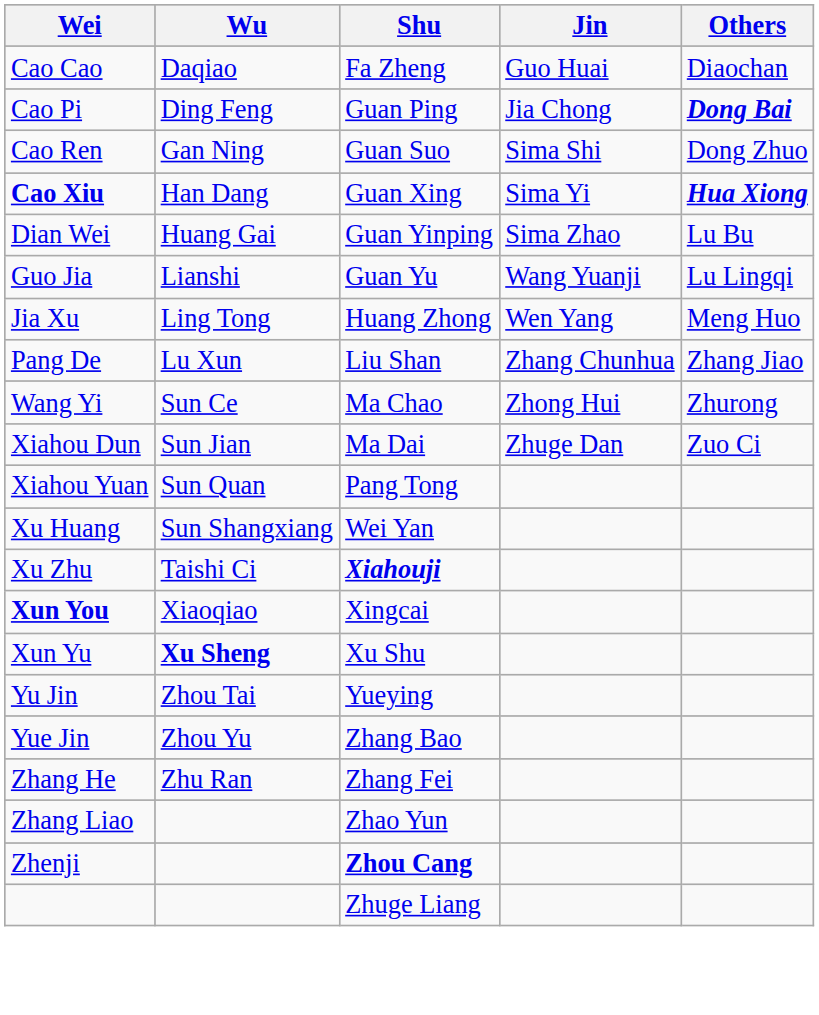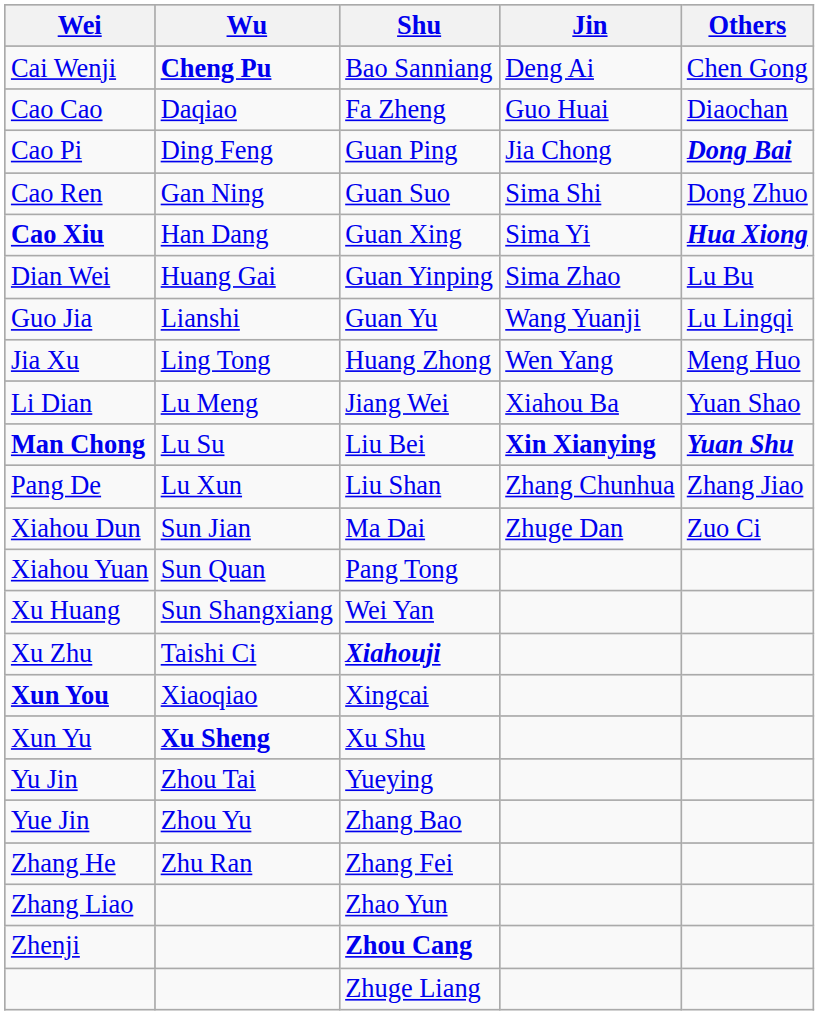 <table class="wikitable">
 <tr>
 <th><a href='#'>Wei</a></th>
 <th><a href='#'>Wu</a></th>
 <th><a href='#'>Shu</a></th>
 <th><a href='#'>Jin</a></th>
 <th><a href='#'>Others</a></th>
+</tr>
+<tr>
+<td><a href='#'>Cai Wenji</a></td>
+<td><strong><a href='#'>Cheng Pu</a></strong></td>
+<td><a href='#'>Bao Sanniang</a></td>
+<td><a href='#'>Deng Ai</a></td>
+<td><a href='#'>Chen Gong</a></td>
 </tr>
 <tr>
 <td><a href='#'>Cao Cao</a></td>
 <td><a href='#'>Daqiao</a></td>
 <td><a href='#'>Fa Zheng</a></td>
 <td><a href='#'>Guo Huai</a></td>
 <td><a href='#'>Diaochan</a></td>
 </tr>
 <tr>
 <td><a href='#'>Cao Pi</a></td>
 <td><a href='#'>Ding Feng</a></td>
 <td><a href='#'>Guan Ping</a></td>
 <td><a href='#'>Jia Chong</a></td>
 <td><strong><em><a href='#'>Dong Bai</a></em></strong></td>
 </tr>
 <tr>
 <td><a href='#'>Cao Ren</a></td>
 <td><a href='#'>Gan Ning</a></td>
 <td><a href='#'>Guan Suo</a></td>
 <td><a href='#'>Sima Shi</a></td>
 <td><a href='#'>Dong Zhuo</a></td>
 </tr>
 <tr>
 <td><strong><a href='#'>Cao Xiu</a></strong></td>
 <td><a href='#'>Han Dang</a></td>
 <td><a href='#'>Guan Xing</a></td>
 <td><a href='#'>Sima Yi</a></td>
 <td><strong><em><a href='#'>Hua Xiong</a></em></strong></td>
 </tr>
 <tr>
 <td><a href='#'>Dian Wei</a></td>
 <td><a href='#'>Huang Gai</a></td>
 <td><a href='#'>Guan Yinping</a></td>
 <td><a href='#'>Sima Zhao</a></td>
 <td><a href='#'>Lu Bu</a></td>
 </tr>
 <tr>
 <td><a href='#'>Guo Jia</a></td>
 <td><a href='#'>Lianshi</a></td>
 <td><a href='#'>Guan Yu</a></td>
 <td><a href='#'>Wang Yuanji</a></td>
 <td><a href='#'>Lu Lingqi</a></td>
 </tr>
 <tr>
 <td><a href='#'>Jia Xu</a></td>
 <td><a href='#'>Ling Tong</a></td>
 <td><a href='#'>Huang Zhong</a></td>
 <td><a href='#'>Wen Yang</a></td>
 <td><a href='#'>Meng Huo</a></td>
 </tr>
 <tr>
+<td><a href='#'>Li Dian</a></td>
+<td><a href='#'>Lu Meng</a></td>
+<td><a href='#'>Jiang Wei</a></td>
+<td><a href='#'>Xiahou Ba</a></td>
+<td><a href='#'>Yuan Shao</a></td>
+</tr>
+<tr>
+<td><strong><a href='#'>Man Chong</a></strong></td>
+<td><a href='#'>Lu Su</a></td>
+<td><a href='#'>Liu Bei</a></td>
+<td><strong><a href='#'>Xin Xianying</a></strong></td>
+<td><strong><em><a href='#'>Yuan Shu</a></em></strong></td>
+</tr>
+<tr>
 <td><a href='#'>Pang De</a></td>
 <td><a href='#'>Lu Xun</a></td>
 <td><a href='#'>Liu Shan</a></td>
 <td><a href='#'>Zhang Chunhua</a></td>
 <td><a href='#'>Zhang Jiao</a></td>
-</tr>
-<tr>
-<td><a href='#'>Wang Yi</a></td>
-<td><a href='#'>Sun Ce</a></td>
-<td><a href='#'>Ma Chao</a></td>
-<td><a href='#'>Zhong Hui</a></td>
-<td><a href='#'>Zhurong</a></td>
 </tr>
 <tr>
 <td><a href='#'>Xiahou Dun</a></td>
 <td><a href='#'>Sun Jian</a></td>
 <td><a href='#'>Ma Dai</a></td>
 <td><a href='#'>Zhuge Dan</a></td>
 <td><a href='#'>Zuo Ci</a></td>
 </tr>
 <tr>
 <td><a href='#'>Xiahou Yuan</a></td>
 <td><a href='#'>Sun Quan</a></td>
 <td><a href='#'>Pang Tong</a></td>
 <td></td>
 <td></td>
 </tr>
 <tr>
 <td><a href='#'>Xu Huang</a></td>
 <td><a href='#'>Sun Shangxiang</a></td>
 <td><a href='#'>Wei Yan</a></td>
 <td></td>
 <td></td>
 </tr>
 <tr>
 <td><a href='#'>Xu Zhu</a></td>
 <td><a href='#'>Taishi Ci</a></td>
 <td><strong><em><a href='#'>Xiahouji</a></em></strong></td>
 <td></td>
 <td></td>
 </tr>
 <tr>
 <td><strong><a href='#'>Xun You</a></strong></td>
 <td><a href='#'>Xiaoqiao</a></td>
 <td><a href='#'>Xingcai</a></td>
 <td></td>
 <td></td>
 </tr>
 <tr>
 <td><a href='#'>Xun Yu</a></td>
 <td><strong><a href='#'>Xu Sheng</a></strong></td>
 <td><a href='#'>Xu Shu</a></td>
 <td></td>
 <td></td>
 </tr>
 <tr>
 <td><a href='#'>Yu Jin</a></td>
 <td><a href='#'>Zhou Tai</a></td>
 <td><a href='#'>Yueying</a></td>
 <td></td>
 <td></td>
 </tr>
 <tr>
 <td><a href='#'>Yue Jin</a></td>
 <td><a href='#'>Zhou Yu</a></td>
 <td><a href='#'>Zhang Bao</a></td>
 <td></td>
 <td></td>
 </tr>
 <tr>
 <td><a href='#'>Zhang He</a></td>
 <td><a href='#'>Zhu Ran</a></td>
 <td><a href='#'>Zhang Fei</a></td>
 <td></td>
 <td></td>
 </tr>
 <tr>
 <td><a href='#'>Zhang Liao</a></td>
 <td></td>
 <td><a href='#'>Zhao Yun</a></td>
 <td></td>
 <td></td>
 </tr>
 <tr>
 <td><a href='#'>Zhenji</a></td>
 <td></td>
 <td><strong><a href='#'>Zhou Cang</a></strong></td>
 <td></td>
 <td></td>
 </tr>
 <tr>
 <td></td>
 <td></td>
 <td><a href='#'>Zhuge Liang</a></td>
 <td></td>
 <td></td>
 </tr>
 </table>
